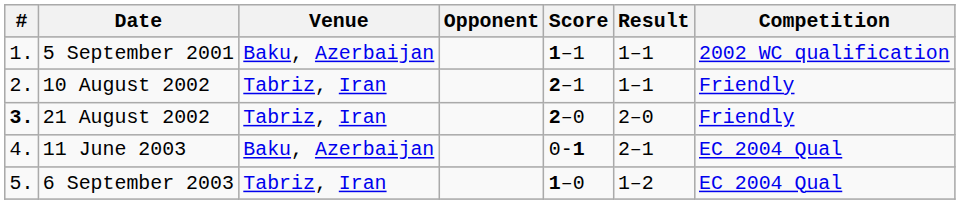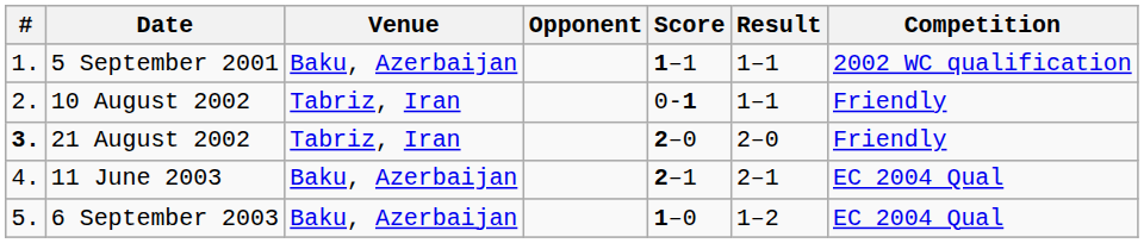 <table class=wikitable style=font-size:100%>
 <tr>
 <th>#</th>
 <th>Date</th>
 <th>Venue</th>
 <th>Opponent</th>
 <th>Score</th>
 <th>Result</th>
 <th>Competition</th>
 </tr>
 <tr>
 <td>1.</td>
 <td>5 September 2001</td>
 <td><a href='#'>Baku</a>, <a href='#'>Azerbaijan</a></td>
 <td></td>
 <td><strong>1</strong>–1</td>
 <td>1–1</td>
 <td><a href='#'>2002 WC qualification</a></td>
 </tr>
 <tr>
 <td>2.</td>
 <td>10 August 2002</td>
 <td><a href='#'>Tabriz</a>, <a href='#'>Iran</a></td>
 <td></td>
-<td><strong>2</strong>–1</td>
+<td>0-<strong>1</strong></td>
 <td>1–1</td>
 <td><a href='#'>Friendly</a></td>
 </tr>
 <tr>
 <td><strong>3.</strong></td>
 <td>21 August 2002</td>
 <td><a href='#'>Tabriz</a>, <a href='#'>Iran</a></td>
 <td></td>
 <td><strong>2</strong>–0</td>
 <td>2–0</td>
 <td><a href='#'>Friendly</a></td>
 </tr>
 <tr>
 <td>4.</td>
 <td>11 June 2003</td>
 <td><a href='#'>Baku</a>, <a href='#'>Azerbaijan</a></td>
 <td></td>
-<td>0-<strong>1</strong></td>
+<td><strong>2</strong>–1</td>
 <td>2–1</td>
 <td><a href='#'>EC 2004 Qual</a></td>
 </tr>
 <tr>
 <td>5.</td>
 <td>6 September 2003</td>
-<td><a href='#'>Tabriz</a>, <a href='#'>Iran</a></td>
+<td><a href='#'>Baku</a>, <a href='#'>Azerbaijan</a></td>
 <td></td>
 <td><strong>1</strong>–0</td>
 <td>1–2</td>
 <td><a href='#'>EC 2004 Qual</a></td>
 </tr>
 </table>
